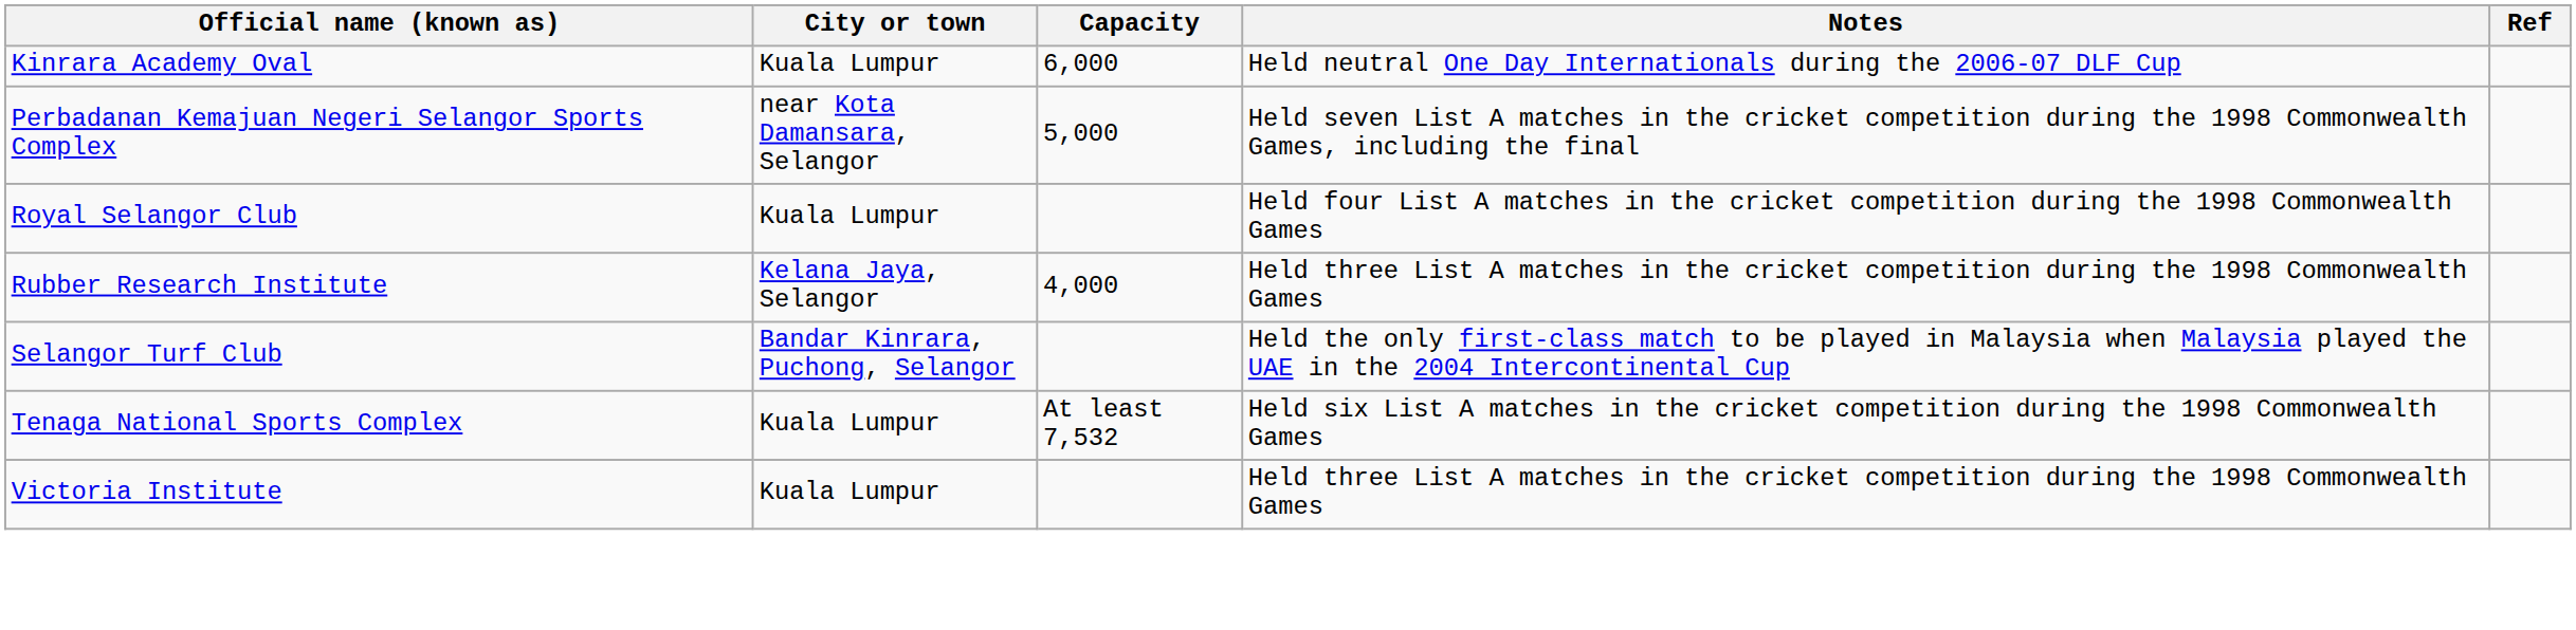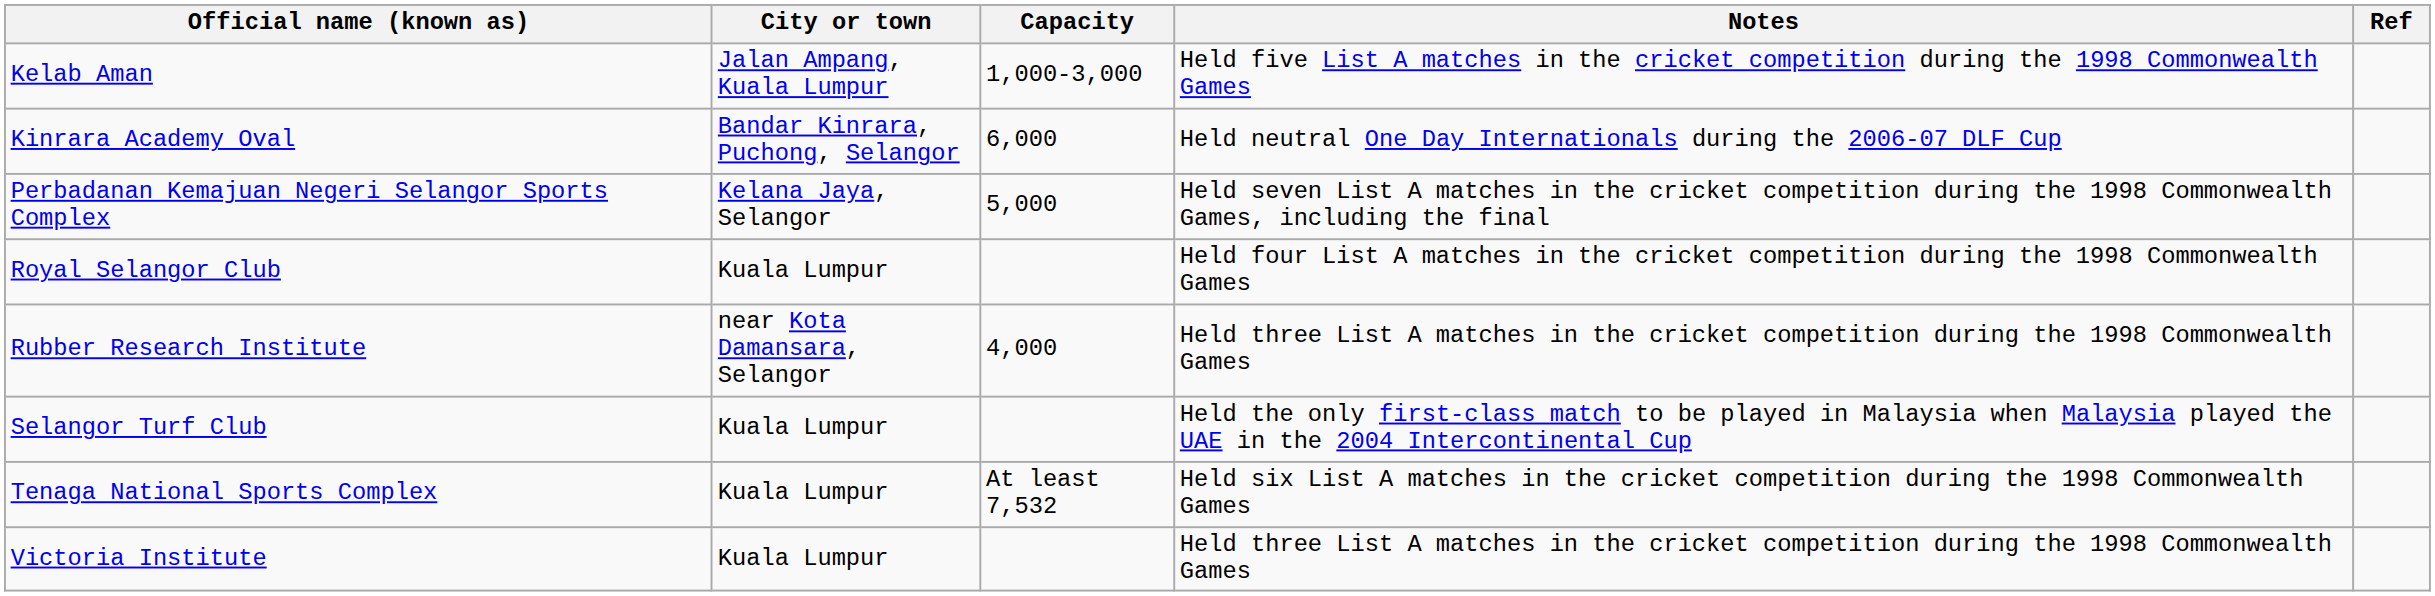 <table class="wikitable" style="font-size:95%;" width="100%">
 <tr>
 <th width=15%>Official name (known as)</th>
 <th width=5%>City or town</th>
 <th width=3%>Capacity</th>
 <th width=25%>Notes</th>
 <th width=1%>Ref</th>
 </tr>
 <tr>
+<td><a href='#'>Kelab Aman</a></td>
+<td><a href='#'>Jalan Ampang</a>, <a href='#'>Kuala Lumpur</a></td>
+<td>1,000-3,000</td>
+<td>Held five <a href='#'>List A matches</a> in the <a href='#'>cricket competition</a> during the <a href='#'>1998 Commonwealth Games</a></td>
+<td></td>
+</tr>
+<tr>
 <td><a href='#'>Kinrara Academy Oval</a></td>
-<td>Kuala Lumpur</td>
+<td><a href='#'>Bandar Kinrara</a>, <a href='#'>Puchong</a>, <a href='#'>Selangor</a></td>
 <td>6,000</td>
 <td>Held neutral <a href='#'>One Day Internationals</a> during the <a href='#'>2006-07 DLF Cup</a></td>
 <td></td>
 </tr>
 <tr>
 <td><a href='#'>Perbadanan Kemajuan Negeri Selangor Sports Complex</a></td>
-<td>near <a href='#'>Kota Damansara</a>, Selangor</td>
+<td><a href='#'>Kelana Jaya</a>, Selangor</td>
 <td>5,000</td>
 <td>Held seven List A matches in the cricket competition during the 1998 Commonwealth Games, including the final</td>
 <td></td>
 </tr>
 <tr>
 <td><a href='#'>Royal Selangor Club</a></td>
 <td>Kuala Lumpur</td>
 <td></td>
 <td>Held four List A matches in the cricket competition during the 1998 Commonwealth Games</td>
 <td></td>
 </tr>
 <tr>
 <td><a href='#'>Rubber Research Institute</a></td>
-<td><a href='#'>Kelana Jaya</a>, Selangor</td>
+<td>near <a href='#'>Kota Damansara</a>, Selangor</td>
 <td>4,000</td>
 <td>Held three List A matches in the cricket competition during the 1998 Commonwealth Games</td>
 <td></td>
 </tr>
 <tr>
 <td><a href='#'>Selangor Turf Club</a></td>
-<td><a href='#'>Bandar Kinrara</a>, <a href='#'>Puchong</a>, <a href='#'>Selangor</a></td>
+<td>Kuala Lumpur</td>
 <td></td>
 <td>Held the only <a href='#'>first-class match</a> to be played in Malaysia when <a href='#'>Malaysia</a> played the <a href='#'>UAE</a> in the <a href='#'>2004 Intercontinental Cup</a></td>
 <td></td>
 </tr>
 <tr>
 <td><a href='#'>Tenaga National Sports Complex</a></td>
 <td>Kuala Lumpur</td>
 <td>At least 7,532</td>
 <td>Held six List A matches in the cricket competition during the 1998 Commonwealth Games</td>
 <td></td>
 </tr>
 <tr>
 <td><a href='#'>Victoria Institute</a></td>
 <td>Kuala Lumpur</td>
 <td></td>
 <td>Held three List A matches in the cricket competition during the 1998 Commonwealth Games</td>
 <td></td>
 </tr>
 </table>
